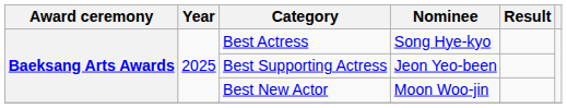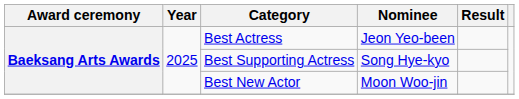 <table class="wikitable plainrowheaders sortable">
 <tr>
 <th scope="col">Award ceremony</th>
 <th scope="col">Year</th>
 <th scope="col">Category</th>
 <th scope="col">Nominee</th>
 <th scope="col">Result</th>
 <th scope="col" class="unsortable"></th>
 </tr>
 <tr>
 <th scope="row" rowspan="3"><a href='#'>Baeksang Arts Awards</a></th>
 <td rowspan="3" style="text-align:center"><a href='#'>2025</a></td>
 <td><a href='#'>Best Actress</a></td>
-<td><a href='#'>Song Hye-kyo</a></td>
+<td><a href='#'>Jeon Yeo-been</a></td>
 <td></td>
 <td rowspan="3"></td>
 </tr>
 <tr>
 <td><a href='#'>Best Supporting Actress</a></td>
-<td><a href='#'>Jeon Yeo-been</a></td>
+<td><a href='#'>Song Hye-kyo</a></td>
 <td></td>
 </tr>
 <tr>
 <td><a href='#'>Best New Actor</a></td>
 <td><a href='#'>Moon Woo-jin</a></td>
 <td></td>
 </tr>
 <tr>
 </tr>
 </table>
